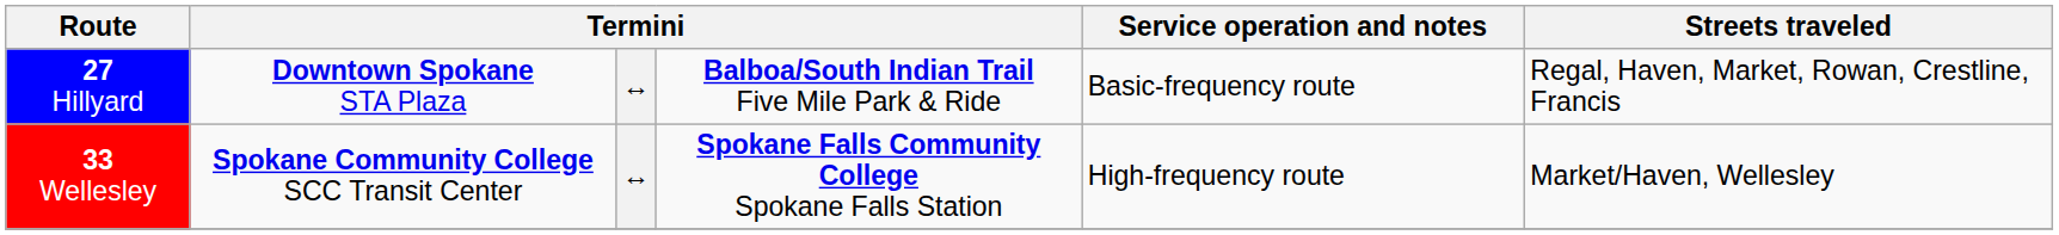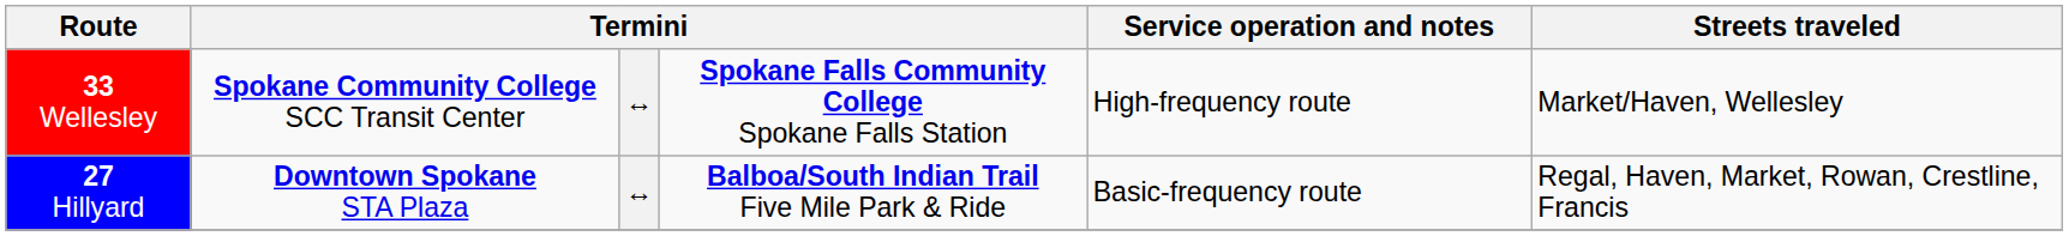 <table class=wikitable style="font-size: 100%">
 <tr>
 <th width="100px">Route</th>
 <th colspan=3>Termini</th>
 <th width="250px">Service operation and notes</th>
 <th width="300px">Streets traveled</th>
+</tr>
+<tr>
+<td style="background:red; color:white" align="center" valign=center><div><strong>33</strong><br>Wellesley</div></td>
+<td ! width="240px" align="center"><strong><a href='#'>Spokane Community College</a></strong><br>SCC Transit Center<br></td>
+<th><span>↔</span></th>
+<td ! width="240px" align="center"><strong><a href='#'>Spokane Falls Community College</a></strong><br>Spokane Falls Station<br></td>
+<td>High-frequency route</td>
+<td>Market/Haven, Wellesley</td>
 </tr>
 <tr>
 <td style="background:blue; color:white" align="center" valign=center><div><strong>27</strong><br>Hillyard</div></td>
 <td ! width="240px" align="center"><strong><a href='#'>Downtown Spokane</a></strong> <br><a href='#'>STA Plaza</a><br></td>
 <th><span>↔</span></th>
 <td ! width="240px" align="center"><strong><a href='#'>Balboa/South Indian Trail</a></strong><br>Five Mile Park & Ride<br></td>
 <td>Basic-frequency route</td>
 <td>Regal, Haven, Market, Rowan, Crestline, Francis</td>
 </tr>
 <tr>
-<td style="background:red; color:white" align="center" valign=center><div><strong>33</strong><br>Wellesley</div></td>
-<td ! width="240px" align="center"><strong><a href='#'>Spokane Community College</a></strong><br>SCC Transit Center<br></td>
-<th><span>↔</span></th>
-<td ! width="240px" align="center"><strong><a href='#'>Spokane Falls Community College</a></strong><br>Spokane Falls Station<br></td>
-<td>High-frequency route</td>
-<td>Market/Haven, Wellesley</td>
-</tr>
-<tr>
 </tr>
 </table>
